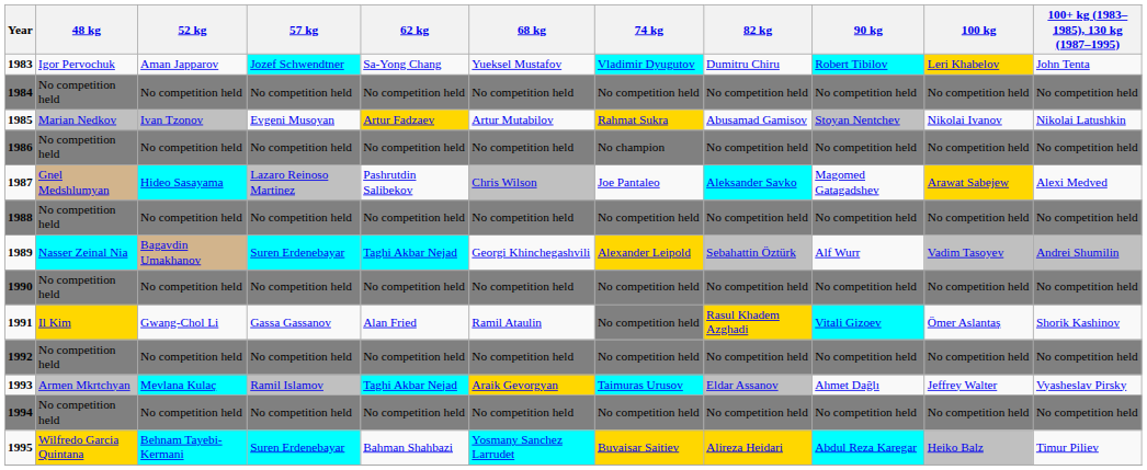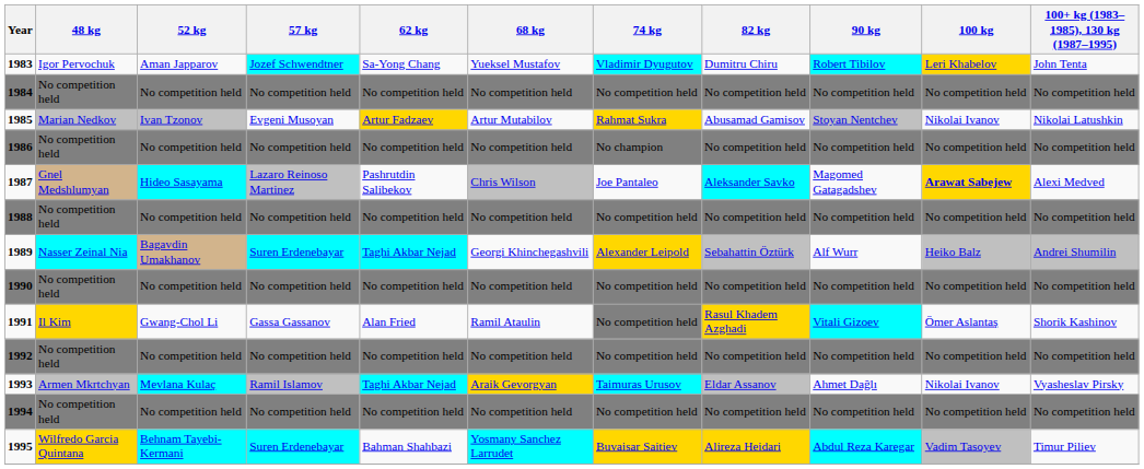 <table class="wikitable sortable"  style="font-size: 85%">
 <tr>
 <th>Year</th>
 <th width=200><a href='#'>48 kg</a></th>
 <th width=275><a href='#'>52 kg</a></th>
 <th width=275><a href='#'>57 kg</a></th>
 <th width=275><a href='#'>62 kg</a></th>
 <th width=275><a href='#'>68 kg</a></th>
 <th width=275><a href='#'>74 kg</a></th>
 <th width=275><a href='#'>82 kg</a></th>
 <th width=275><a href='#'>90 kg</a></th>
 <th width=275><a href='#'>100 kg</a></th>
 <th width=275><a href='#'>100+ kg (1983–1985), 130 kg (1987–1995)</a></th>
 </tr>
 <tr>
 <td><strong>1983</strong></td>
 <td> <a href='#'>Igor Pervochuk</a></td>
 <td> <a href='#'>Aman Japparov</a></td>
 <td bgcolor="aqua"> <a href='#'>Jozef Schwendtner</a></td>
 <td> <a href='#'>Sa-Yong Chang</a></td>
 <td> <a href='#'>Yueksel Mustafov</a></td>
 <td bgcolor="aqua"> <a href='#'>Vladimir Dyugutov</a></td>
 <td> <a href='#'>Dumitru Chiru</a></td>
 <td bgcolor="aqua"> <a href='#'>Robert Tibilov</a></td>
 <td bgcolor="gold"> <a href='#'>Leri Khabelov</a></td>
 <td> <a href='#'>John Tenta</a></td>
 </tr>
 <tr>
 <td bgcolor="GRAY"><strong>1984</strong></td>
 <td bgcolor="GRAY">No competition held</td>
 <td bgcolor="GRAY">No competition held</td>
 <td bgcolor="GRAY">No competition held</td>
 <td bgcolor="GRAY">No competition held</td>
 <td bgcolor="GRAY">No competition held</td>
 <td bgcolor="GRAY">No competition held</td>
 <td bgcolor="GRAY">No competition held</td>
 <td bgcolor="GRAY">No competition held</td>
 <td bgcolor="GRAY">No competition held</td>
 <td bgcolor="GRAY">No competition held</td>
 </tr>
 <tr>
 <td><strong>1985</strong></td>
 <td bgcolor="Silver"> <a href='#'>Marian Nedkov</a></td>
 <td bgcolor="Silver"> <a href='#'>Ivan Tzonov</a></td>
 <td> <a href='#'>Evgeni Musoyan</a></td>
 <td bgcolor="gold"> <a href='#'>Artur Fadzaev</a></td>
 <td> <a href='#'>Artur Mutabilov</a></td>
 <td bgcolor="gold"> <a href='#'>Rahmat Sukra</a></td>
 <td> <a href='#'>Abusamad Gamisov</a></td>
 <td bgcolor="Silver"> <a href='#'>Stoyan Nentchev</a></td>
 <td> <a href='#'>Nikolai Ivanov</a></td>
 <td> <a href='#'>Nikolai Latushkin</a></td>
 </tr>
 <tr>
 <td bgcolor="GRAY"><strong>1986</strong></td>
 <td bgcolor="GRAY">No competition held</td>
 <td bgcolor="GRAY">No competition held</td>
 <td bgcolor="GRAY">No competition held</td>
 <td bgcolor="GRAY">No competition held</td>
 <td bgcolor="GRAY">No competition held</td>
 <td bgcolor="GRAY">No champion</td>
 <td bgcolor="GRAY">No competition held</td>
 <td bgcolor="GRAY">No competition held</td>
 <td bgcolor="GRAY">No competition held</td>
 <td bgcolor="GRAY">No competition held</td>
 </tr>
 <tr>
 <td><strong>1987</strong></td>
 <td bgcolor=#D2B48C> <a href='#'>Gnel Medshlumyan</a></td>
 <td bgcolor="aqua"> <a href='#'>Hideo Sasayama</a></td>
 <td bgcolor="Silver"> <a href='#'>Lazaro Reinoso Martinez</a></td>
 <td> <a href='#'>Pashrutdin Salibekov</a></td>
 <td bgcolor="Silver"> <a href='#'>Chris Wilson</a></td>
 <td> <a href='#'>Joe Pantaleo</a></td>
 <td bgcolor="aqua"> <a href='#'>Aleksander Savko</a></td>
 <td> <a href='#'>Magomed Gatagadshev</a></td>
-<td bgcolor="gold"> <a href='#'>Arawat Sabejew</a></td>
+<td bgcolor="gold"><strong> <a href='#'>Arawat Sabejew</a></strong></td>
 <td> <a href='#'>Alexi Medved</a></td>
 </tr>
 <tr>
 <td bgcolor="GRAY"><strong>1988</strong></td>
 <td bgcolor="GRAY">No competition held</td>
 <td bgcolor="GRAY">No competition held</td>
 <td bgcolor="GRAY">No competition held</td>
 <td bgcolor="GRAY">No competition held</td>
 <td bgcolor="GRAY">No competition held</td>
 <td bgcolor="GRAY">No competition held</td>
 <td bgcolor="GRAY">No competition held</td>
 <td bgcolor="GRAY">No competition held</td>
 <td bgcolor="GRAY">No competition held</td>
 <td bgcolor="GRAY">No competition held</td>
 </tr>
 <tr>
 <td><strong>1989</strong></td>
 <td bgcolor="aqua"> <a href='#'>Nasser Zeinal Nia</a></td>
 <td bgcolor=#D2B48C> <a href='#'>Bagavdin Umakhanov</a></td>
 <td bgcolor="aqua"> <a href='#'>Suren Erdenebayar</a></td>
 <td bgcolor="aqua"> <a href='#'>Taghi Akbar Nejad</a></td>
 <td> <a href='#'>Georgi Khinchegashvili</a></td>
 <td bgcolor="gold"> <a href='#'>Alexander Leipold</a></td>
 <td bgcolor="Silver"> <a href='#'>Sebahattin Öztürk</a></td>
 <td> <a href='#'>Alf Wurr</a></td>
-<td bgcolor="Silver"> <a href='#'>Vadim Tasoyev</a></td>
+<td bgcolor="Silver"> <a href='#'>Heiko Balz</a></td>
 <td bgcolor="Silver"> <a href='#'>Andrei Shumilin</a></td>
 </tr>
 <tr>
 <td bgcolor="GRAY"><strong>1990</strong></td>
 <td bgcolor="GRAY">No competition held</td>
 <td bgcolor="GRAY">No competition held</td>
 <td bgcolor="GRAY">No competition held</td>
 <td bgcolor="GRAY">No competition held</td>
 <td bgcolor="GRAY">No competition held</td>
 <td bgcolor="GRAY">No competition held</td>
 <td bgcolor="GRAY">No competition held</td>
 <td bgcolor="GRAY">No competition held</td>
 <td bgcolor="GRAY">No competition held</td>
 <td bgcolor="GRAY">No competition held</td>
 </tr>
 <tr>
 <td><strong>1991</strong></td>
 <td bgcolor="gold"> <a href='#'>Il Kim</a></td>
 <td> <a href='#'>Gwang-Chol Li</a></td>
 <td> <a href='#'>Gassa Gassanov</a></td>
 <td> <a href='#'>Alan Fried</a></td>
 <td> <a href='#'>Ramil Ataulin</a></td>
 <td bgcolor="GRAY">No competition held</td>
 <td bgcolor="gold"> <a href='#'>Rasul Khadem Azghadi</a></td>
 <td bgcolor="aqua"> <a href='#'>Vitali Gizoev</a></td>
 <td> <a href='#'>Ömer Aslantaş</a></td>
 <td> <a href='#'>Shorik Kashinov</a></td>
 </tr>
 <tr>
 <td bgcolor="GRAY"><strong>1992</strong></td>
 <td bgcolor="GRAY">No competition held</td>
 <td bgcolor="GRAY">No competition held</td>
 <td bgcolor="GRAY">No competition held</td>
 <td bgcolor="GRAY">No competition held</td>
 <td bgcolor="GRAY">No competition held</td>
 <td bgcolor="GRAY">No competition held</td>
 <td bgcolor="GRAY">No competition held</td>
 <td bgcolor="GRAY">No competition held</td>
 <td bgcolor="GRAY">No competition held</td>
 <td bgcolor="GRAY">No competition held</td>
 </tr>
 <tr>
 <td><strong>1993</strong></td>
 <td bgcolor="Silver"> <a href='#'>Armen Mkrtchyan</a></td>
 <td bgcolor="aqua"> <a href='#'>Mevlana Kulaç</a></td>
 <td bgcolor="Silver"> <a href='#'>Ramil Islamov</a></td>
 <td bgcolor="aqua"> <a href='#'>Taghi Akbar Nejad</a></td>
 <td bgcolor="gold"> <a href='#'>Araik Gevorgyan</a></td>
 <td bgcolor="aqua"> <a href='#'>Taimuras Urusov</a></td>
 <td bgcolor="Silver"> <a href='#'>Eldar Assanov</a></td>
 <td> <a href='#'>Ahmet Dağlı</a></td>
-<td> <a href='#'>Jeffrey Walter</a></td>
+<td> <a href='#'>Nikolai Ivanov</a></td>
 <td> <a href='#'>Vyasheslav Pirsky</a></td>
 </tr>
 <tr>
 <td bgcolor="GRAY"><strong>1994</strong></td>
 <td bgcolor="GRAY">No competition held</td>
 <td bgcolor="GRAY">No competition held</td>
 <td bgcolor="GRAY">No competition held</td>
 <td bgcolor="GRAY">No competition held</td>
 <td bgcolor="GRAY">No competition held</td>
 <td bgcolor="GRAY">No competition held</td>
 <td bgcolor="GRAY">No competition held</td>
 <td bgcolor="GRAY">No competition held</td>
 <td bgcolor="GRAY">No competition held</td>
 <td bgcolor="GRAY">No competition held</td>
 </tr>
 <tr>
 <td><strong>1995</strong></td>
 <td bgcolor="gold"> <a href='#'>Wilfredo Garcia Quintana</a></td>
 <td bgcolor="aqua"> <a href='#'>Behnam Tayebi-Kermani</a></td>
 <td bgcolor="aqua"> <a href='#'>Suren Erdenebayar</a></td>
 <td> <a href='#'>Bahman Shahbazi</a></td>
 <td bgcolor="aqua"> <a href='#'>Yosmany Sanchez Larrudet</a></td>
 <td bgcolor="gold"> <a href='#'>Buvaisar Saitiev</a></td>
 <td bgcolor="gold"> <a href='#'>Alireza Heidari</a></td>
 <td bgcolor="aqua"> <a href='#'>Abdul Reza Karegar</a></td>
-<td bgcolor="Silver"> <a href='#'>Heiko Balz</a></td>
+<td bgcolor="Silver"> <a href='#'>Vadim Tasoyev</a></td>
 <td> <a href='#'>Timur Piliev</a></td>
 </tr>
 <tr>
 </tr>
 </table>
